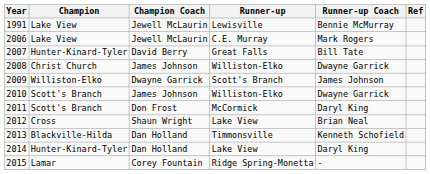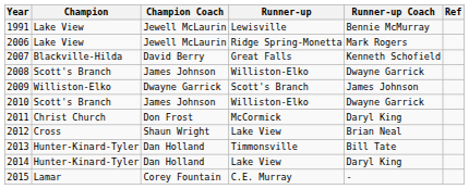 <table class="wikitable sortable">
 <tr>
 <th scope="col">Year</th>
 <th scope="col">Champion</th>
 <th scope="col">Champion Coach</th>
 <th scope="col">Runner-up</th>
 <th scope="col">Runner-up Coach</th>
 <th scope="col">Ref</th>
 </tr>
 <tr>
 <td>1991</td>
 <td>Lake View</td>
 <td>Jewell McLaurin</td>
 <td>Lewisville</td>
 <td>Bennie McMurray</td>
 </tr>
 <tr>
 <td>2006</td>
 <td>Lake View</td>
 <td>Jewell McLaurin</td>
-<td>C.E. Murray</td>
+<td>Ridge Spring-Monetta</td>
 <td>Mark Rogers</td>
 <td></td>
 </tr>
 <tr>
 <td>2007</td>
-<td>Hunter-Kinard-Tyler</td>
+<td>Blackville-Hilda</td>
 <td>David Berry</td>
 <td>Great Falls</td>
-<td>Bill Tate</td>
+<td>Kenneth Schofield</td>
 <td></td>
 </tr>
 <tr>
 <td>2008</td>
-<td>Christ Church</td>
+<td>Scott's Branch</td>
 <td>James Johnson</td>
 <td>Williston-Elko</td>
 <td>Dwayne Garrick</td>
 <td></td>
 </tr>
 <tr>
 <td>2009</td>
 <td>Williston-Elko</td>
 <td>Dwayne Garrick</td>
 <td>Scott's Branch</td>
 <td>James Johnson</td>
 </tr>
 <tr>
 <td>2010</td>
 <td>Scott's Branch</td>
 <td>James Johnson</td>
 <td>Williston-Elko</td>
 <td>Dwayne Garrick</td>
 <td></td>
 </tr>
 <tr>
 <td>2011</td>
-<td>Scott's Branch</td>
+<td>Christ Church</td>
 <td>Don Frost</td>
 <td>McCormick</td>
 <td>Daryl King</td>
 <td></td>
 </tr>
 <tr>
 <td>2012</td>
 <td>Cross</td>
 <td>Shaun Wright</td>
 <td>Lake View</td>
 <td>Brian Neal</td>
 <td></td>
 </tr>
 <tr>
 <td>2013</td>
-<td>Blackville-Hilda</td>
+<td>Hunter-Kinard-Tyler</td>
 <td>Dan Holland</td>
 <td>Timmonsville</td>
-<td>Kenneth Schofield</td>
+<td>Bill Tate</td>
 <td></td>
 </tr>
 <tr>
 <td>2014</td>
 <td>Hunter-Kinard-Tyler</td>
 <td>Dan Holland</td>
 <td>Lake View</td>
 <td>Daryl King</td>
 <td></td>
 </tr>
 <tr>
 <td>2015</td>
 <td>Lamar</td>
 <td>Corey Fountain</td>
-<td>Ridge Spring-Monetta</td>
+<td>C.E. Murray</td>
 <td>-</td>
 <td></td>
 </tr>
 </table>
